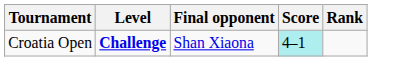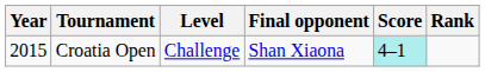 <table class="sortable wikitable" style="font-size: 95%;">
 <tr>
+<th>Year</th>
 <th>Tournament</th>
 <th>Level</th>
 <th>Final opponent</th>
 <th>Score</th>
 <th>Rank</th>
 </tr>
 <tr>
+<td>2015</td>
 <td>Croatia Open</td>
-<td><strong><a href='#'>Challenge</a></strong></td>
+<td><a href='#'>Challenge</a></td>
 <td><a href='#'>Shan Xiaona</a></td>
 <td style="background: paleturquoise;">4–1</td>
 <td></td>
 </tr>
 </table>
